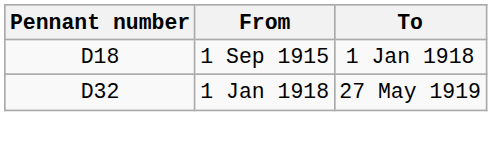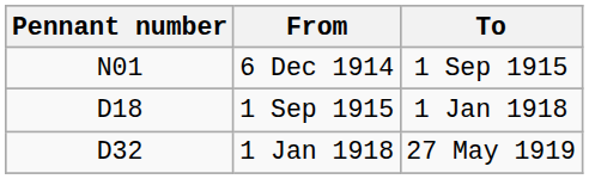 <table class="wikitable" style="text-align:center">
 <tr>
 <th>Pennant number</th>
 <th>From</th>
 <th>To</th>
+</tr>
+<tr>
+<td>N01</td>
+<td>6 Dec 1914</td>
+<td>1 Sep 1915</td>
 </tr>
 <tr>
 <td>D18</td>
 <td>1 Sep 1915</td>
 <td>1 Jan 1918</td>
 </tr>
 <tr>
 <td>D32</td>
 <td>1 Jan 1918</td>
 <td>27 May 1919</td>
 </tr>
 </table>
